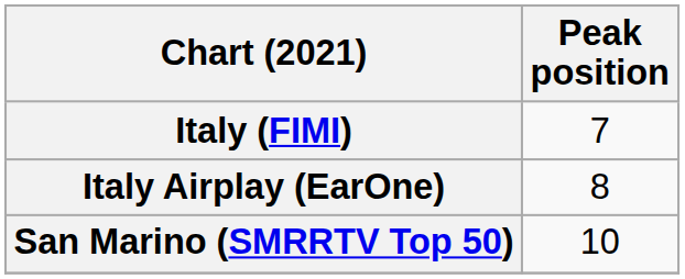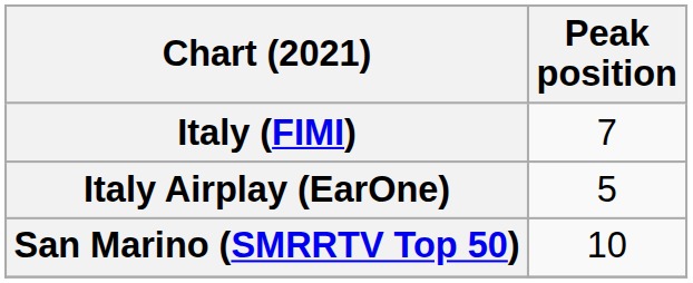 <table class="wikitable plainrowheaders sortable" style="text-align:center;">
 <tr>
 <th>Chart (2021)</th>
 <th>Peak<br>position</th>
 </tr>
 <tr>
 <th scope="row">Italy (<a href='#'>FIMI</a>)</th>
 <td>7</td>
 </tr>
 <tr>
 <th scope="row">Italy Airplay (EarOne)</th>
-<td>8</td>
+<td>5</td>
 </tr>
 <tr>
 <th scope="row">San Marino (<a href='#'>SMRRTV Top 50</a>)</th>
 <td>10</td>
 </tr>
 <tr>
 </tr>
 </table>
